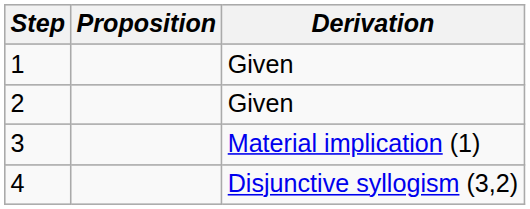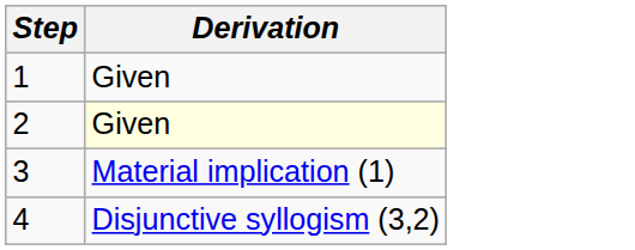 <table class="wikitable">
 <tr>
 <th><em>Step</em></th>
-<th><em>Proposition</em></th>
 <th><em>Derivation</em></th>
 </tr>
 <tr>
 <td>1</td>
-<td></td>
 <td>Given</td>
 </tr>
 <tr>
 <td>2</td>
-<td></td>
-<td>Given</td>
+<td style="background: lightyellow;">Given</td>
 </tr>
 <tr>
 <td>3</td>
-<td></td>
 <td><a href='#'>Material implication</a> (1)</td>
 </tr>
 <tr>
 <td>4</td>
-<td></td>
 <td><a href='#'>Disjunctive syllogism</a> (3,2)</td>
 </tr>
 </table>
